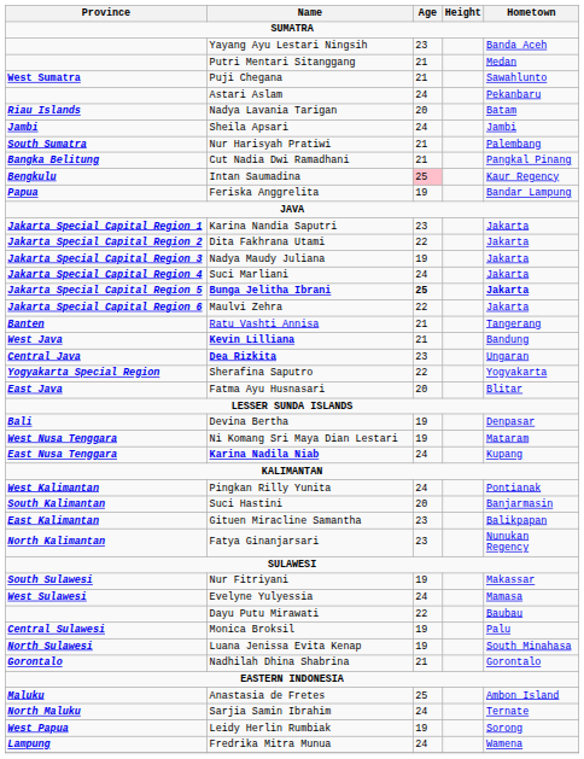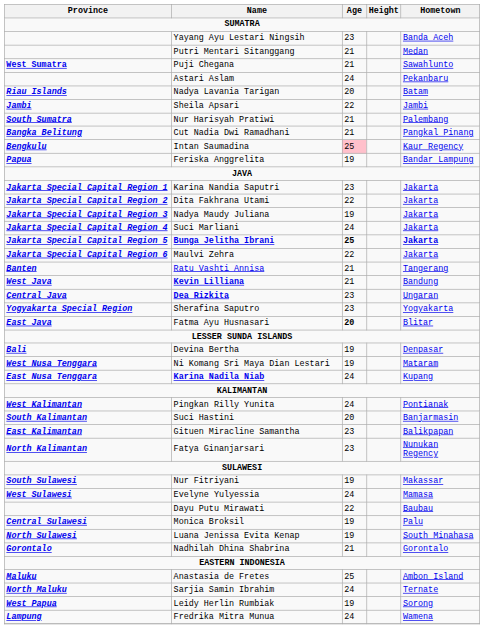 <table class="wikitable sortable" style="font-size:95%;">
 <tr>
 <th width="240">Province</th>
 <th width="245">Name</th>
 <th width="30">Age</th>
 <th>Height</th>
 <th width="110">Hometown</th>
 </tr>
 <tr>
 <td Colspan="5" style="text-align:center;"><strong>SUMATRA</strong></td>
 </tr>
 <tr>
 <td><strong></strong></td>
 <td>Yayang Ayu Lestari Ningsih</td>
 <td>23</td>
 <td></td>
 <td><a href='#'>Banda Aceh</a></td>
 </tr>
 <tr>
 <td><strong></strong></td>
 <td>Putri Mentari Sitanggang</td>
 <td>21</td>
 <td></td>
 <td><a href='#'>Medan</a></td>
 </tr>
 <tr>
 <td><strong><a href='#'>West Sumatra</a></strong></td>
 <td>Puji Chegana</td>
 <td>21</td>
 <td></td>
 <td><a href='#'>Sawahlunto</a></td>
 </tr>
 <tr>
 <td><strong></strong></td>
 <td>Astari Aslam</td>
 <td>24</td>
 <td></td>
 <td><a href='#'>Pekanbaru</a></td>
 </tr>
 <tr>
 <td> <strong><a href='#'><em>Riau Islands</em></a></strong></td>
 <td>Nadya Lavania Tarigan</td>
 <td>20</td>
 <td></td>
 <td><a href='#'>Batam</a></td>
 </tr>
 <tr>
 <td> <strong><em><a href='#'>Jambi</a></em></strong></td>
 <td>Sheila Apsari</td>
-<td>24</td>
+<td>22</td>
 <td></td>
 <td><a href='#'>Jambi</a></td>
 </tr>
 <tr>
 <td> <strong><em><a href='#'>South Sumatra</a></em></strong></td>
 <td>Nur Harisyah Pratiwi</td>
 <td>21</td>
 <td></td>
 <td><a href='#'>Palembang</a></td>
 </tr>
 <tr>
 <td> <strong><a href='#'><em>Bangka Belitung</em></a></strong></td>
 <td>Cut Nadia Dwi Ramadhani</td>
 <td>21</td>
 <td></td>
 <td><a href='#'>Pangkal Pinang</a></td>
 </tr>
 <tr>
 <td> <strong><em><a href='#'>Bengkulu</a></em></strong></td>
 <td>Intan Saumadina</td>
 <td style="background: pink;">25</td>
 <td></td>
 <td><a href='#'>Kaur Regency</a></td>
 </tr>
 <tr>
 <td> <strong><a href='#'><em>Papua</em></a></strong></td>
 <td>Feriska Anggrelita</td>
 <td>19</td>
 <td></td>
 <td><a href='#'>Bandar Lampung</a></td>
 </tr>
 <tr>
 <td Colspan="5" style="text-align:center;"><strong>JAVA</strong></td>
 </tr>
 <tr>
 <td> <strong><a href='#'><em>Jakarta Special Capital Region 1</em></a></strong></td>
 <td>Karina Nandia Saputri</td>
 <td>23</td>
 <td></td>
 <td><a href='#'>Jakarta</a></td>
 </tr>
 <tr>
 <td> <strong><a href='#'><em>Jakarta Special Capital Region 2</em></a></strong></td>
 <td>Dita Fakhrana Utami</td>
 <td>22</td>
 <td></td>
 <td><a href='#'>Jakarta</a></td>
 </tr>
 <tr>
 <td> <strong><a href='#'><em>Jakarta Special Capital Region 3</em></a></strong></td>
 <td>Nadya Maudy Juliana</td>
 <td>19</td>
 <td></td>
 <td><a href='#'>Jakarta</a></td>
 </tr>
 <tr>
 <td> <strong><a href='#'><em>Jakarta Special Capital Region 4</em></a></strong></td>
 <td>Suci Marliani</td>
 <td>24</td>
 <td></td>
 <td><a href='#'>Jakarta</a></td>
 </tr>
 <tr>
 <td> <strong><a href='#'><em>Jakarta Special Capital Region 5</em></a></strong></td>
 <td><strong><a href='#'>Bunga Jelitha Ibrani</a></strong></td>
 <td><strong>25</strong></td>
 <td><strong></strong></td>
 <td><strong><a href='#'>Jakarta</a></strong></td>
 </tr>
 <tr>
 <td> <strong><a href='#'><em>Jakarta Special Capital Region 6</em></a></strong></td>
 <td>Maulvi Zehra</td>
 <td>22</td>
 <td></td>
 <td><a href='#'>Jakarta</a></td>
 </tr>
 <tr>
 <td> <strong><em><a href='#'>Banten</a></em></strong></td>
 <td><a href='#'>Ratu Vashti Annisa</a></td>
 <td>21</td>
 <td></td>
 <td><a href='#'>Tangerang</a></td>
 </tr>
 <tr>
 <td> <strong><em><a href='#'>West Java</a></em></strong></td>
 <td><strong><a href='#'>Kevin Lilliana</a></strong></td>
 <td>21</td>
 <td></td>
 <td><a href='#'>Bandung</a></td>
 </tr>
 <tr>
 <td> <strong><em><a href='#'>Central Java</a></em></strong></td>
 <td><strong><a href='#'>Dea Rizkita</a></strong></td>
 <td>23</td>
 <td></td>
 <td><a href='#'>Ungaran</a></td>
 </tr>
 <tr>
 <td> <strong><em><a href='#'>Yogyakarta Special Region</a></em></strong></td>
 <td>Sherafina Saputro</td>
-<td>22</td>
+<td>23</td>
 <td></td>
 <td><a href='#'>Yogyakarta</a></td>
 </tr>
 <tr>
 <td> <strong><em><a href='#'>East Java</a></em></strong></td>
 <td>Fatma Ayu Husnasari</td>
-<td>20</td>
+<td><strong>20</strong></td>
 <td></td>
 <td><a href='#'>Blitar</a></td>
 </tr>
 <tr>
 <td Colspan="5" style="text-align:center;"><strong>LESSER SUNDA ISLANDS</strong></td>
 </tr>
 <tr>
 <td> <strong><em><a href='#'>Bali</a></em></strong></td>
 <td>Devina Bertha</td>
 <td>19</td>
 <td></td>
 <td><a href='#'>Denpasar</a></td>
 </tr>
 <tr>
 <td>  <strong><em><a href='#'>West Nusa Tenggara</a></em></strong></td>
 <td>Ni Komang Sri Maya Dian Lestari</td>
 <td>19</td>
 <td></td>
 <td><a href='#'>Mataram</a></td>
 </tr>
 <tr>
 <td> <strong><em><a href='#'>East Nusa Tenggara</a></em></strong></td>
 <td><strong><a href='#'>Karina Nadila Niab</a></strong></td>
 <td>24</td>
 <td></td>
 <td><a href='#'>Kupang</a></td>
 </tr>
 <tr>
 <td Colspan="5" style="text-align:center;"><strong>KALIMANTAN</strong></td>
 </tr>
 <tr>
 <td>  <strong><em><a href='#'>West Kalimantan</a></em></strong></td>
 <td>Pingkan Rilly Yunita</td>
 <td>24</td>
 <td></td>
 <td><a href='#'>Pontianak</a></td>
 </tr>
 <tr>
 <td> <strong><em><a href='#'>South Kalimantan</a></em></strong></td>
 <td>Suci Hastini</td>
 <td>20</td>
 <td></td>
 <td><a href='#'>Banjarmasin</a></td>
 </tr>
 <tr>
 <td>  <strong><em><a href='#'>East Kalimantan</a></em></strong></td>
 <td>Gituen Miracline Samantha</td>
 <td>23</td>
 <td></td>
 <td><a href='#'>Balikpapan</a></td>
 </tr>
 <tr>
 <td> <strong><em><a href='#'>North Kalimantan</a></em></strong></td>
 <td>Fatya Ginanjarsari</td>
 <td>23</td>
 <td></td>
 <td><a href='#'>Nunukan Regency</a></td>
 </tr>
 <tr>
 <td Colspan="5" style="text-align:center;"><strong>SULAWESI</strong></td>
 </tr>
 <tr>
 <td> <strong><em><a href='#'>South Sulawesi</a></em></strong></td>
 <td>Nur Fitriyani</td>
 <td>19</td>
 <td></td>
 <td><a href='#'>Makassar</a></td>
 </tr>
 <tr>
 <td> <strong><em><a href='#'>West Sulawesi</a></em></strong></td>
 <td>Evelyne Yulyessia</td>
 <td>24</td>
 <td></td>
 <td><a href='#'>Mamasa</a></td>
 </tr>
 <tr>
 <td><strong></strong></td>
 <td>Dayu Putu Mirawati</td>
 <td>22</td>
 <td></td>
 <td><a href='#'>Baubau</a></td>
 </tr>
 <tr>
 <td> <strong><em><a href='#'>Central Sulawesi</a></em></strong></td>
 <td>Monica Broksil</td>
 <td>19</td>
 <td></td>
 <td><a href='#'>Palu</a></td>
 </tr>
 <tr>
 <td> <strong><em><a href='#'>North Sulawesi</a></em></strong></td>
 <td>Luana Jenissa Evita Kenap</td>
 <td>19</td>
 <td></td>
 <td><a href='#'>South Minahasa</a></td>
 </tr>
 <tr>
 <td> <strong><em><a href='#'>Gorontalo</a></em></strong></td>
 <td>Nadhilah Dhina Shabrina</td>
 <td>21</td>
 <td></td>
 <td><a href='#'>Gorontalo</a></td>
 </tr>
 <tr>
 <td Colspan="5" style="text-align:center;"><strong>EASTERN INDONESIA</strong></td>
 </tr>
 <tr>
 <td> <strong><a href='#'><em>Maluku</em></a></strong></td>
 <td>Anastasia de Fretes</td>
 <td>25</td>
 <td></td>
 <td><a href='#'>Ambon Island</a></td>
 </tr>
 <tr>
 <td> <strong><em><a href='#'>North Maluku</a></em></strong></td>
 <td>Sarjia Samin Ibrahim</td>
 <td>24</td>
 <td></td>
 <td><a href='#'>Ternate</a></td>
 </tr>
 <tr>
 <td> <strong><a href='#'><em>West Papua</em></a></strong></td>
 <td>Leidy Herlin Rumbiak</td>
 <td>19</td>
 <td></td>
 <td><a href='#'>Sorong</a></td>
 </tr>
 <tr>
 <td> <strong><em><a href='#'>Lampung</a></em></strong></td>
 <td>Fredrika Mitra Munua</td>
 <td>24</td>
 <td></td>
 <td><a href='#'>Wamena</a></td>
 </tr>
 <tr>
 </tr>
 </table>
